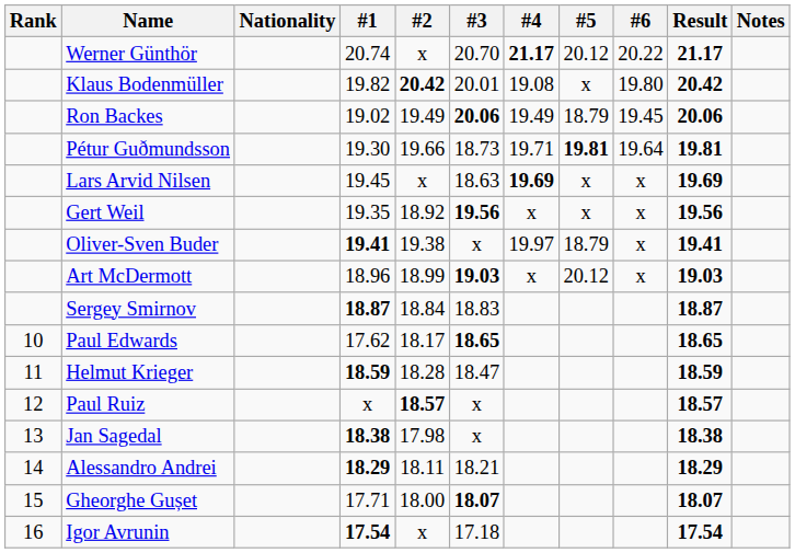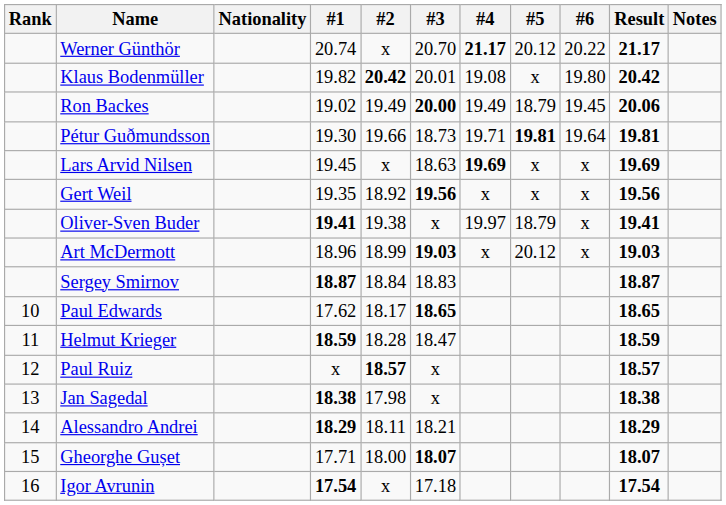 <table class="wikitable sortable" style="text-align:center">
 <tr>
 <th>Rank</th>
 <th>Name</th>
 <th>Nationality</th>
 <th>#1</th>
 <th>#2</th>
 <th>#3</th>
 <th>#4</th>
 <th>#5</th>
 <th>#6</th>
 <th>Result</th>
 <th>Notes</th>
 </tr>
 <tr>
 <td></td>
 <td align="left"><a href='#'>Werner Günthör</a></td>
 <td align=left></td>
 <td>20.74</td>
 <td>x</td>
 <td>20.70</td>
 <td><strong>21.17</strong></td>
 <td>20.12</td>
 <td>20.22</td>
 <td><strong>21.17</strong></td>
 <td></td>
 </tr>
 <tr>
 <td></td>
 <td align="left"><a href='#'>Klaus Bodenmüller</a></td>
 <td align=left></td>
 <td>19.82</td>
 <td><strong>20.42</strong></td>
 <td>20.01</td>
 <td>19.08</td>
 <td>x</td>
 <td>19.80</td>
 <td><strong>20.42</strong></td>
 <td></td>
 </tr>
 <tr>
 <td></td>
 <td align="left"><a href='#'>Ron Backes</a></td>
 <td align=left></td>
 <td>19.02</td>
 <td>19.49</td>
-<td><strong>20.06</strong></td>
+<td><strong>20.00</strong></td>
 <td>19.49</td>
 <td>18.79</td>
 <td>19.45</td>
 <td><strong>20.06</strong></td>
 <td></td>
 </tr>
 <tr>
 <td></td>
 <td align="left"><a href='#'>Pétur Guðmundsson</a></td>
 <td align=left></td>
 <td>19.30</td>
 <td>19.66</td>
 <td>18.73</td>
 <td>19.71</td>
 <td><strong>19.81</strong></td>
 <td>19.64</td>
 <td><strong>19.81</strong></td>
 <td></td>
 </tr>
 <tr>
 <td></td>
 <td align="left"><a href='#'>Lars Arvid Nilsen</a></td>
 <td align=left></td>
 <td>19.45</td>
 <td>x</td>
 <td>18.63</td>
 <td><strong>19.69</strong></td>
 <td>x</td>
 <td>x</td>
 <td><strong>19.69</strong></td>
 <td></td>
 </tr>
 <tr>
 <td></td>
 <td align="left"><a href='#'>Gert Weil</a></td>
 <td align=left></td>
 <td>19.35</td>
 <td>18.92</td>
 <td><strong>19.56</strong></td>
 <td>x</td>
 <td>x</td>
 <td>x</td>
 <td><strong>19.56</strong></td>
 <td></td>
 </tr>
 <tr>
 <td></td>
 <td align="left"><a href='#'>Oliver-Sven Buder</a></td>
 <td align=left></td>
 <td><strong>19.41</strong></td>
 <td>19.38</td>
 <td>x</td>
 <td>19.97</td>
 <td>18.79</td>
 <td>x</td>
 <td><strong>19.41</strong></td>
 <td></td>
 </tr>
 <tr>
 <td></td>
 <td align="left"><a href='#'>Art McDermott</a></td>
 <td align=left></td>
 <td>18.96</td>
 <td>18.99</td>
 <td><strong>19.03</strong></td>
 <td>x</td>
 <td>20.12</td>
 <td>x</td>
 <td><strong>19.03</strong></td>
 <td></td>
 </tr>
 <tr>
 <td></td>
 <td align="left"><a href='#'>Sergey Smirnov</a></td>
 <td align=left></td>
 <td><strong>18.87</strong></td>
 <td>18.84</td>
 <td>18.83</td>
 <td></td>
 <td></td>
 <td></td>
 <td><strong>18.87</strong></td>
 <td></td>
 </tr>
 <tr>
 <td>10</td>
 <td align="left"><a href='#'>Paul Edwards</a></td>
 <td align=left></td>
 <td>17.62</td>
 <td>18.17</td>
 <td><strong>18.65</strong></td>
 <td></td>
 <td></td>
 <td></td>
 <td><strong>18.65</strong></td>
 <td></td>
 </tr>
 <tr>
 <td>11</td>
 <td align="left"><a href='#'>Helmut Krieger</a></td>
 <td align=left></td>
 <td><strong>18.59</strong></td>
 <td>18.28</td>
 <td>18.47</td>
 <td></td>
 <td></td>
 <td></td>
 <td><strong>18.59</strong></td>
 <td></td>
 </tr>
 <tr>
 <td>12</td>
 <td align="left"><a href='#'>Paul Ruiz</a></td>
 <td align=left></td>
 <td>x</td>
 <td><strong>18.57</strong></td>
 <td>x</td>
 <td></td>
 <td></td>
 <td></td>
 <td><strong>18.57</strong></td>
 <td></td>
 </tr>
 <tr>
 <td>13</td>
 <td align="left"><a href='#'>Jan Sagedal</a></td>
 <td align=left></td>
 <td><strong>18.38</strong></td>
 <td>17.98</td>
 <td>x</td>
 <td></td>
 <td></td>
 <td></td>
 <td><strong>18.38</strong></td>
 <td></td>
 </tr>
 <tr>
 <td>14</td>
 <td align="left"><a href='#'>Alessandro Andrei</a></td>
 <td align=left></td>
 <td><strong>18.29</strong></td>
 <td>18.11</td>
 <td>18.21</td>
 <td></td>
 <td></td>
 <td></td>
 <td><strong>18.29</strong></td>
 <td></td>
 </tr>
 <tr>
 <td>15</td>
 <td align="left"><a href='#'>Gheorghe Gușet</a></td>
 <td align=left></td>
 <td>17.71</td>
 <td>18.00</td>
 <td><strong>18.07</strong></td>
 <td></td>
 <td></td>
 <td></td>
 <td><strong>18.07</strong></td>
 <td></td>
 </tr>
 <tr>
 <td>16</td>
 <td align="left"><a href='#'>Igor Avrunin</a></td>
 <td align=left></td>
 <td><strong>17.54</strong></td>
 <td>x</td>
 <td>17.18</td>
 <td></td>
 <td></td>
 <td></td>
 <td><strong>17.54</strong></td>
 <td></td>
 </tr>
 </table>
